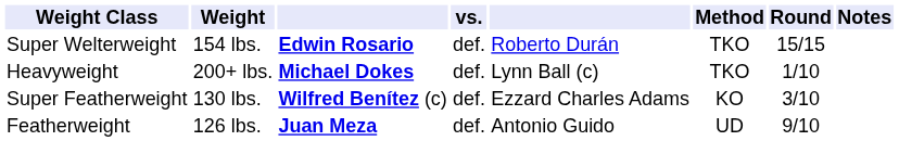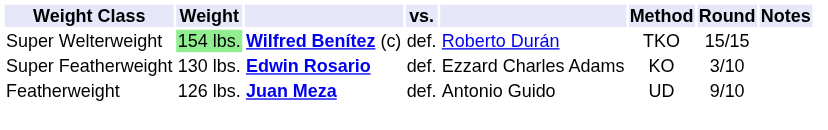 <table class="toccolours" style="font-size: 85%;">
 <tr>
 <th style="background:#e6e8fa; color:#000; text-align:center;">Weight Class</th>
 <th style="background:#e6e8fa; color:#000; text-align:center;">Weight</th>
 <th style="background:#e6e8fa; color:#000; text-align:center;"></th>
 <th style="background:#e6e8fa; color:#000; text-align:center;">vs.</th>
 <th style="background:#e6e8fa; color:#000; text-align:center;"></th>
 <th style="background:#e6e8fa; color:#000; text-align:center;">Method</th>
 <th style="background:#e6e8fa; color:#000; text-align:center;">Round</th>
 <th style="background:#e6e8fa; color:#000; text-align:center;">Notes</th>
 </tr>
 <tr>
 <td>Super Welterweight</td>
-<td>154 lbs.</td>
-<td><strong><a href='#'>Edwin Rosario</a></strong></td>
+<td style="background: lightgreen;">154 lbs.</td>
+<td><strong><a href='#'>Wilfred Benítez</a></strong> (c)</td>
 <td>def.</td>
 <td><a href='#'>Roberto Durán</a></td>
 <td align=center>TKO</td>
 <td align=center>15/15</td>
 <td></td>
 </tr>
 <tr>
-<td>Heavyweight</td>
-<td>200+ lbs.</td>
-<td><strong><a href='#'>Michael Dokes</a></strong></td>
-<td>def.</td>
-<td>Lynn Ball (c)</td>
-<td align=center>TKO</td>
-<td align=center>1/10</td>
-<td></td>
-</tr>
-<tr>
 <td>Super Featherweight</td>
 <td>130 lbs.</td>
-<td><strong><a href='#'>Wilfred Benítez</a></strong> (c)</td>
+<td><strong><a href='#'>Edwin Rosario</a></strong></td>
 <td>def.</td>
 <td>Ezzard Charles Adams</td>
 <td align=center>KO</td>
 <td align=center>3/10</td>
 </tr>
 <tr>
 <td>Featherweight</td>
 <td>126 lbs.</td>
 <td><strong><a href='#'>Juan Meza</a></strong></td>
 <td>def.</td>
 <td>Antonio Guido</td>
 <td align=center>UD</td>
 <td align=center>9/10</td>
 </tr>
 </table>
